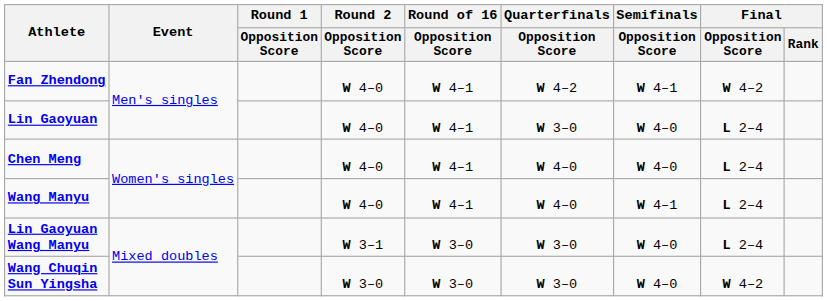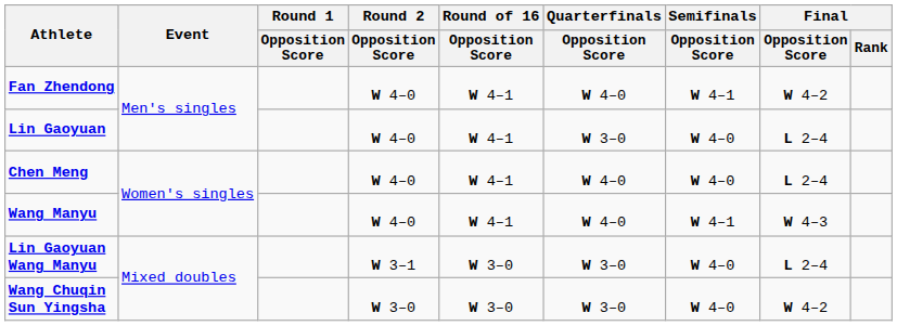 <table class=wikitable style="font-size:90%; text-align:center;">
 <tr>
 <th rowspan="2">Athlete</th>
 <th rowspan="2">Event</th>
 <th>Round 1</th>
 <th>Round 2</th>
 <th>Round of 16</th>
 <th>Quarterfinals</th>
 <th>Semifinals</th>
 <th colspan=2>Final</th>
 </tr>
 <tr style="font-size:95%">
 <th>Opposition<br>Score</th>
 <th>Opposition<br>Score</th>
 <th>Opposition<br>Score</th>
 <th>Opposition<br>Score</th>
 <th>Opposition<br>Score</th>
 <th>Opposition<br>Score</th>
 <th>Rank</th>
 </tr>
 <tr>
 <td align=left><strong><a href='#'>Fan Zhendong</a></strong></td>
 <td align=left rowspan=2><a href='#'>Men's singles</a></td>
 <td></td>
 <td><br><strong>W</strong> 4–0</td>
 <td><br><strong>W</strong> 4–1</td>
-<td><br><strong>W</strong> 4–2</td>
+<td><br><strong>W</strong> 4–0</td>
 <td><br><strong>W</strong> 4–1</td>
 <td><br><strong>W</strong> 4–2</td>
 <td></td>
 </tr>
 <tr>
 <td align=left><strong><a href='#'>Lin Gaoyuan</a></strong></td>
 <td></td>
 <td><br><strong>W</strong> 4–0</td>
 <td><br><strong>W</strong> 4–1</td>
 <td><br><strong>W</strong> 3–0</td>
 <td><br><strong>W</strong> 4–0</td>
 <td><br><strong>L</strong> 2–4</td>
 <td></td>
 </tr>
 <tr>
 <td align=left><strong><a href='#'>Chen Meng</a></strong></td>
 <td align=left rowspan=2><a href='#'>Women's singles</a></td>
 <td></td>
 <td><br><strong>W</strong> 4–0</td>
 <td><br><strong>W</strong> 4–1</td>
 <td><br><strong>W</strong> 4–0</td>
 <td><br><strong>W</strong> 4–0</td>
 <td><br><strong>L</strong> 2–4</td>
 <td></td>
 </tr>
 <tr>
 <td align=left><strong><a href='#'>Wang Manyu</a></strong></td>
 <td></td>
 <td><br><strong>W</strong> 4–0</td>
 <td><br><strong>W</strong> 4–1</td>
 <td><br><strong>W</strong> 4–0</td>
 <td><br><strong>W</strong> 4–1</td>
-<td><br><strong>L</strong> 2–4</td>
+<td><br><strong>W</strong> 4–3</td>
 <td></td>
 </tr>
 <tr>
 <td align=left><strong><a href='#'>Lin Gaoyuan</a><br><a href='#'>Wang Manyu</a></strong></td>
 <td align=left rowspan=2><a href='#'>Mixed doubles</a></td>
 <td></td>
 <td><br><strong>W</strong> 3–1</td>
 <td><br><strong>W</strong> 3–0</td>
 <td><br><strong>W</strong> 3–0</td>
 <td><br><strong>W</strong> 4–0</td>
 <td><br><strong>L</strong> 2–4</td>
 <td></td>
 </tr>
 <tr>
 <td align=left><strong><a href='#'>Wang Chuqin</a><br><a href='#'>Sun Yingsha</a></strong></td>
 <td></td>
 <td><br><strong>W</strong> 3–0</td>
 <td><br><strong>W</strong> 3–0</td>
 <td><br><strong>W</strong> 3–0</td>
 <td><br><strong>W</strong> 4–0</td>
 <td><br><strong>W</strong> 4–2</td>
 <td></td>
 </tr>
 </table>
